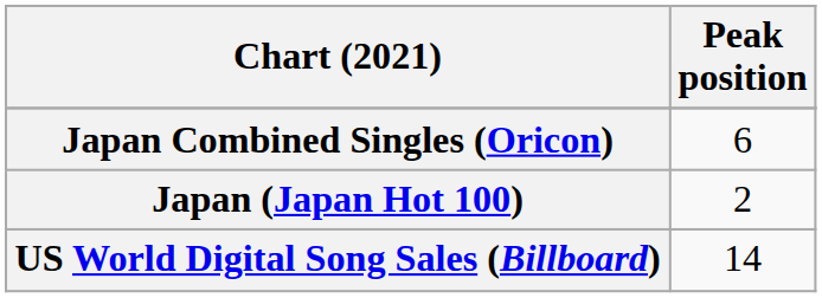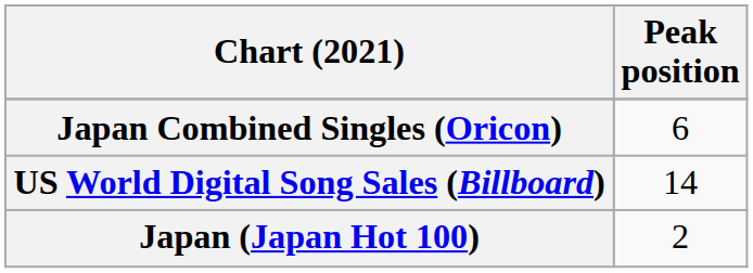 <table class="wikitable sortable plainrowheaders" style="text-align:center">
 <tr>
 <th>Chart (2021)</th>
 <th>Peak<br>position</th>
 </tr>
 <tr>
 </tr>
 <tr>
 <th scope="row">Japan Combined Singles (<a href='#'>Oricon</a>)</th>
 <td>6</td>
 </tr>
 <tr>
+<th scope="row">US <a href='#'>World Digital Song Sales</a> (<em><a href='#'>Billboard</a></em>)</th>
+<td>14</td>
+</tr>
+<tr>
 <th scope="row">Japan (<a href='#'>Japan Hot 100</a>)</th>
 <td>2</td>
 </tr>
-<tr>
-<th scope="row">US <a href='#'>World Digital Song Sales</a> (<em><a href='#'>Billboard</a></em>)</th>
-<td>14</td>
-</tr>
 </table>
